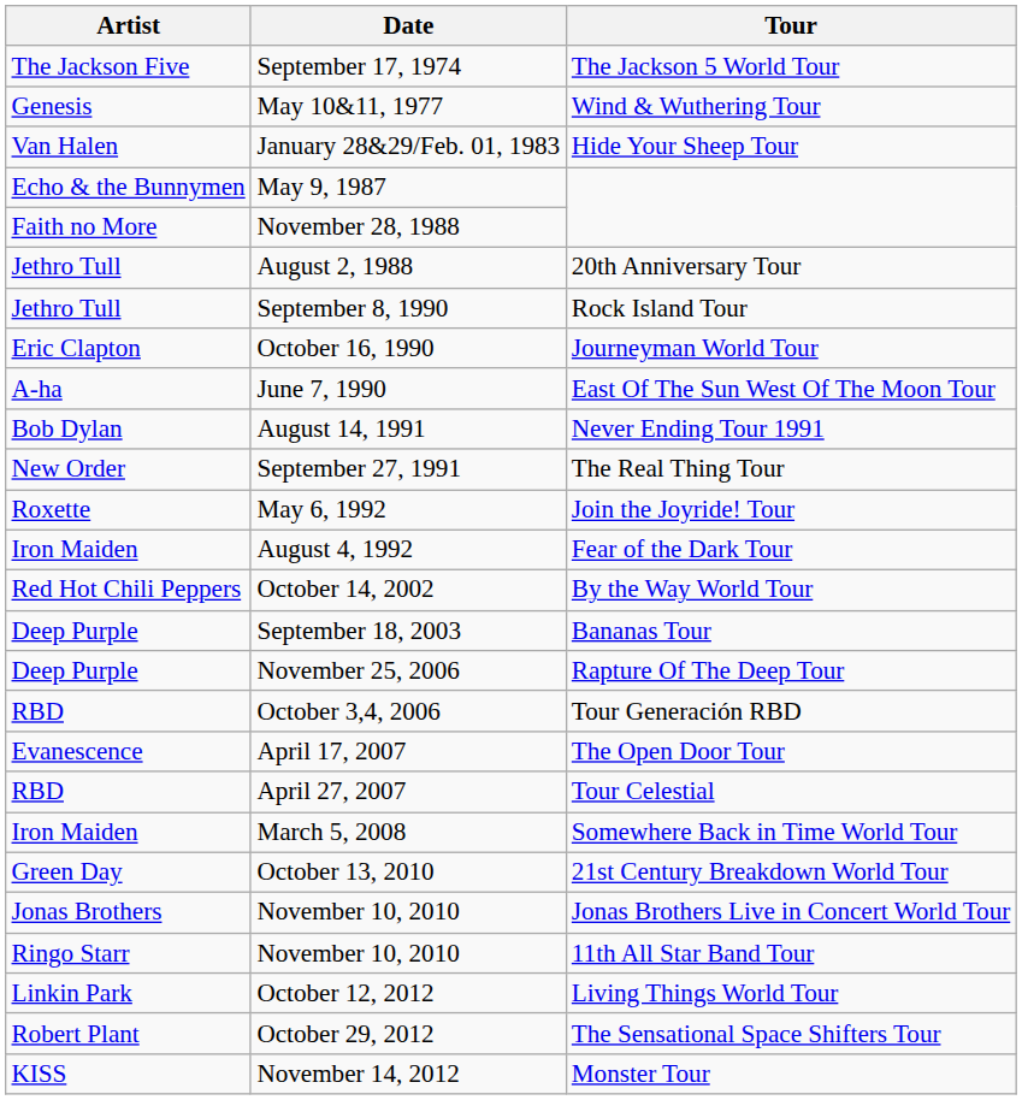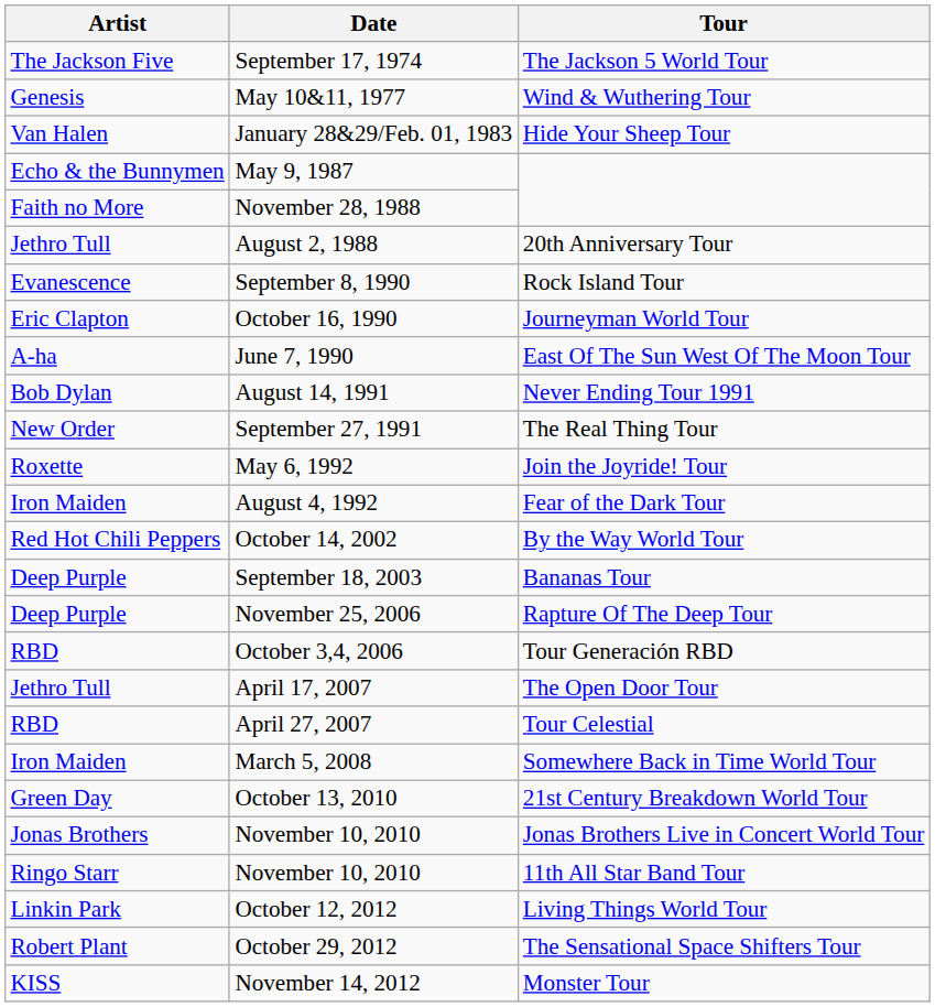 <table class="wikitable sortable"  "style align=center"|>
 <tr>
 <th>Artist</th>
 <th>Date</th>
 <th>Tour</th>
 </tr>
 <tr>
 <td><a href='#'>The Jackson Five</a></td>
 <td>September 17, 1974</td>
 <td><a href='#'>The Jackson 5 World Tour</a></td>
 </tr>
 <tr>
 <td><a href='#'>Genesis</a></td>
 <td>May 10&11, 1977</td>
 <td><a href='#'>Wind & Wuthering Tour</a></td>
 </tr>
 <tr>
 <td><a href='#'>Van Halen</a></td>
 <td>January 28&29/Feb. 01, 1983</td>
 <td><a href='#'>Hide Your Sheep Tour</a></td>
 </tr>
 <tr>
 <td><a href='#'>Echo & the Bunnymen</a></td>
 <td>May 9, 1987</td>
 </tr>
 <tr>
 <td><a href='#'>Faith no More</a></td>
 <td>November 28, 1988</td>
 </tr>
 <tr>
 <td><a href='#'>Jethro Tull</a></td>
 <td>August 2, 1988</td>
 <td>20th Anniversary Tour</td>
 </tr>
 <tr>
-<td><a href='#'>Jethro Tull</a></td>
+<td><a href='#'>Evanescence</a></td>
 <td>September 8, 1990</td>
 <td>Rock Island Tour</td>
 </tr>
 <tr>
 <td><a href='#'>Eric Clapton</a></td>
 <td>October 16, 1990</td>
 <td><a href='#'>Journeyman World Tour</a></td>
 </tr>
 <tr>
 <td><a href='#'>A-ha</a></td>
 <td>June 7, 1990</td>
 <td><a href='#'>East Of The Sun West Of The Moon Tour</a></td>
 </tr>
 <tr>
 <td><a href='#'>Bob Dylan</a></td>
 <td>August 14, 1991</td>
 <td><a href='#'>Never Ending Tour 1991</a></td>
 </tr>
 <tr>
 <td><a href='#'>New Order</a></td>
 <td>September 27, 1991</td>
 <td>The Real Thing Tour</td>
 </tr>
 <tr>
 <td><a href='#'>Roxette</a></td>
 <td>May 6, 1992</td>
 <td><a href='#'>Join the Joyride! Tour</a></td>
 </tr>
 <tr>
 <td><a href='#'>Iron Maiden</a></td>
 <td>August 4, 1992</td>
 <td><a href='#'>Fear of the Dark Tour</a></td>
 </tr>
 <tr>
 <td><a href='#'>Red Hot Chili Peppers</a></td>
 <td>October 14, 2002</td>
 <td><a href='#'>By the Way World Tour</a></td>
 </tr>
 <tr>
 <td><a href='#'>Deep Purple</a></td>
 <td>September 18, 2003</td>
 <td><a href='#'>Bananas Tour</a></td>
 </tr>
 <tr>
 <td><a href='#'>Deep Purple</a></td>
 <td>November 25, 2006</td>
 <td><a href='#'>Rapture Of The Deep Tour</a></td>
 </tr>
 <tr>
 <td><a href='#'>RBD</a></td>
 <td>October 3,4, 2006</td>
 <td>Tour Generación RBD</td>
 </tr>
 <tr>
-<td><a href='#'>Evanescence</a></td>
+<td><a href='#'>Jethro Tull</a></td>
 <td>April 17, 2007</td>
 <td><a href='#'>The Open Door Tour</a></td>
 </tr>
 <tr>
 <td><a href='#'>RBD</a></td>
 <td>April 27, 2007</td>
 <td><a href='#'>Tour Celestial</a></td>
 </tr>
 <tr>
 <td><a href='#'>Iron Maiden</a></td>
 <td>March 5, 2008</td>
 <td><a href='#'>Somewhere Back in Time World Tour</a></td>
 </tr>
 <tr>
 <td><a href='#'>Green Day</a></td>
 <td>October 13, 2010</td>
 <td><a href='#'>21st Century Breakdown World Tour</a></td>
 </tr>
 <tr>
 <td><a href='#'>Jonas Brothers</a></td>
 <td>November 10, 2010</td>
 <td><a href='#'>Jonas Brothers Live in Concert World Tour</a></td>
 </tr>
 <tr>
 <td><a href='#'>Ringo Starr</a></td>
 <td>November 10, 2010</td>
 <td><a href='#'>11th All Star Band Tour</a></td>
 </tr>
 <tr>
 <td><a href='#'>Linkin Park</a></td>
 <td>October 12, 2012</td>
 <td><a href='#'>Living Things World Tour</a></td>
 </tr>
 <tr>
 <td><a href='#'>Robert Plant</a></td>
 <td>October 29, 2012</td>
 <td><a href='#'>The Sensational Space Shifters Tour</a></td>
 </tr>
 <tr>
 <td><a href='#'>KISS</a></td>
 <td>November 14, 2012</td>
 <td><a href='#'>Monster Tour</a></td>
 </tr>
 </table>
